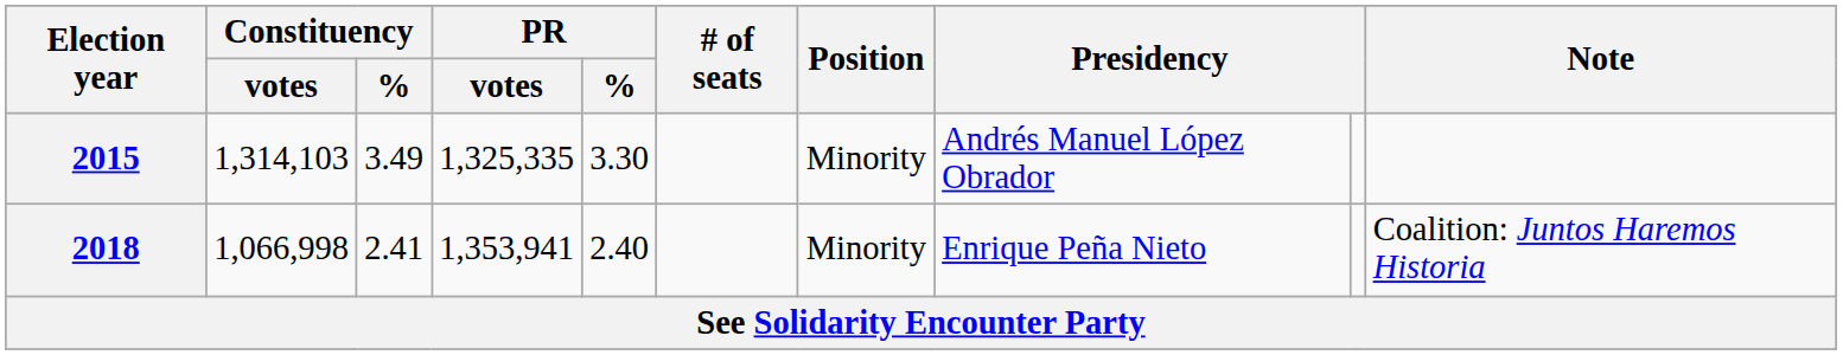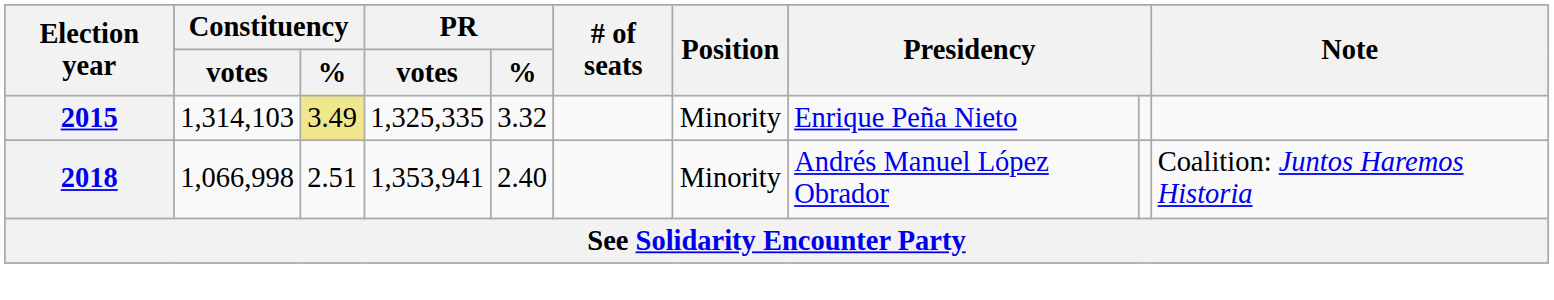 <table class="wikitable">
 <tr>
 <th rowspan="2">Election year</th>
 <th colspan="2">Constituency</th>
 <th colspan="2">PR</th>
 <th rowspan="2"># of seats</th>
 <th rowspan="2">Position</th>
 <th colspan="2" rowspan="2">Presidency</th>
 <th rowspan="2">Note</th>
 </tr>
 <tr>
 <th>votes</th>
 <th>%</th>
 <th>votes</th>
 <th>%</th>
 </tr>
 <tr>
 <th><a href='#'>2015</a></th>
 <td>1,314,103</td>
-<td>3.49</td>
+<td style="background: khaki;">3.49</td>
 <td>1,325,335</td>
-<td>3.30</td>
+<td>3.32</td>
 <td></td>
 <td>Minority</td>
-<td><a href='#'>Andrés Manuel López Obrador</a></td>
+<td><a href='#'>Enrique Peña Nieto</a></td>
 <td></td>
 <td></td>
 </tr>
 <tr>
 <th><a href='#'>2018</a></th>
 <td>1,066,998</td>
-<td>2.41</td>
+<td>2.51</td>
 <td>1,353,941</td>
 <td>2.40</td>
 <td></td>
 <td>Minority</td>
-<td><a href='#'>Enrique Peña Nieto</a></td>
+<td><a href='#'>Andrés Manuel López Obrador</a></td>
 <td></td>
 <td>Coalition: <em><a href='#'>Juntos Haremos Historia</a></em></td>
 </tr>
 <tr>
 <th colspan="10">See <a href='#'>Solidarity Encounter Party</a></th>
 </tr>
 </table>
